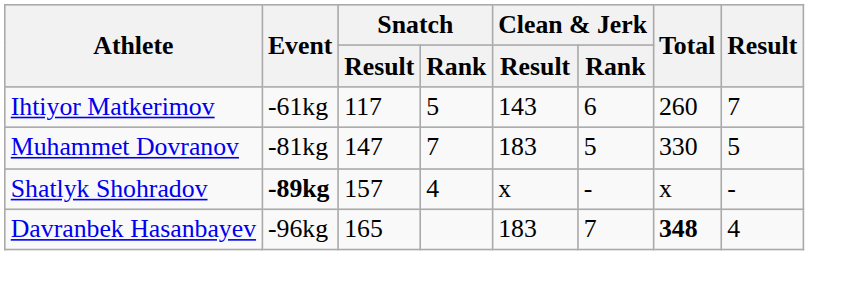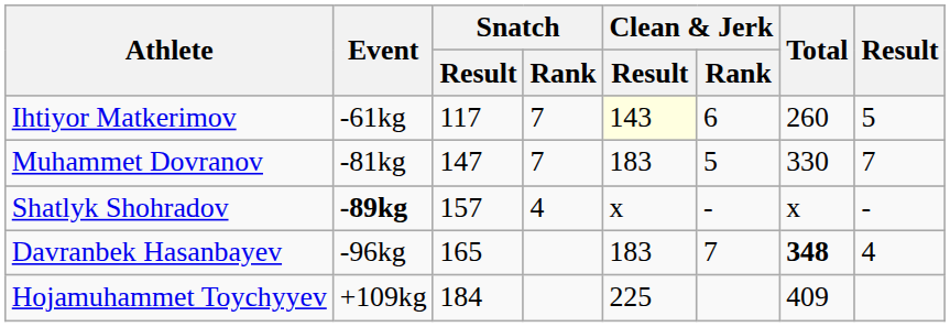 <table class="wikitable">
 <tr>
 <th rowspan="2">Athlete</th>
 <th rowspan="2">Event</th>
 <th colspan="2">Snatch</th>
 <th colspan="2">Clean & Jerk</th>
 <th rowspan="2">Total</th>
 <th rowspan="2">Result</th>
 </tr>
 <tr>
 <th>Result</th>
 <th>Rank</th>
 <th>Result</th>
 <th>Rank</th>
 </tr>
 <tr>
 <td><a href='#'>Ihtiyor Matkerimov</a></td>
 <td>-61kg</td>
 <td>117</td>
-<td>5</td>
-<td>143</td>
+<td>7</td>
+<td style="background: lightyellow;">143</td>
 <td>6</td>
 <td>260</td>
-<td>7</td>
+<td>5</td>
 </tr>
 <tr>
 <td><a href='#'>Muhammet Dovranov</a></td>
 <td>-81kg</td>
 <td>147</td>
 <td>7</td>
 <td>183</td>
 <td>5</td>
 <td>330</td>
-<td>5</td>
+<td>7</td>
 </tr>
 <tr>
 <td><a href='#'>Shatlyk Shohradov</a></td>
 <td><strong>-89kg</strong></td>
 <td>157</td>
 <td>4</td>
 <td>x</td>
 <td>-</td>
 <td>x</td>
 <td>-</td>
 </tr>
 <tr>
 <td><a href='#'>Davranbek Hasanbayev</a></td>
 <td>-96kg</td>
 <td>165</td>
 <td></td>
 <td>183</td>
 <td>7</td>
 <td><strong>348</strong></td>
 <td>4</td>
 </tr>
+<tr>
+<td><a href='#'>Hojamuhammet Toychyyev</a></td>
+<td>+109kg</td>
+<td>184</td>
+<td></td>
+<td>225</td>
+<td></td>
+<td>409</td>
+<td></td>
+</tr>
 </table>
